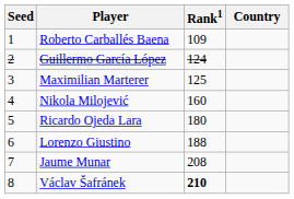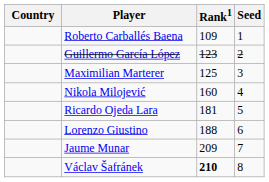 <table class="sortable wikitable">
 <tr>
-<th>Seed</th>
+<th width="70">Country</th>
 <th width="175">Player</th>
 <th>Rank<sup>1</sup></th>
-<th width="70">Country</th>
+<th>Seed</th>
 </tr>
 <tr>
-<td>1</td>
+<td></td>
 <td><a href='#'>Roberto Carballés Baena</a></td>
 <td>109</td>
-<td></td>
+<td>1</td>
 </tr>
 <tr>
+<td><s></s></td>
+<td><s><a href='#'>Guillermo García López</a></s></td>
+<td><s>123</s></td>
 <td><s>2</s></td>
-<td><s><a href='#'>Guillermo García López</a></s></td>
-<td><s>124</s></td>
-<td><s></s></td>
 </tr>
 <tr>
-<td>3</td>
+<td></td>
 <td><a href='#'>Maximilian Marterer</a></td>
 <td>125</td>
-<td></td>
+<td>3</td>
 </tr>
 <tr>
-<td>4</td>
+<td></td>
 <td><a href='#'>Nikola Milojević</a></td>
 <td>160</td>
-<td></td>
+<td>4</td>
 </tr>
 <tr>
+<td></td>
+<td><a href='#'>Ricardo Ojeda Lara</a></td>
+<td>181</td>
 <td>5</td>
-<td><a href='#'>Ricardo Ojeda Lara</a></td>
-<td>180</td>
-<td></td>
 </tr>
 <tr>
-<td>6</td>
+<td></td>
 <td><a href='#'>Lorenzo Giustino</a></td>
 <td>188</td>
-<td></td>
+<td>6</td>
 </tr>
 <tr>
+<td></td>
+<td><a href='#'>Jaume Munar</a></td>
+<td>209</td>
 <td>7</td>
-<td><a href='#'>Jaume Munar</a></td>
-<td>208</td>
-<td></td>
 </tr>
 <tr>
-<td>8</td>
+<td></td>
 <td><a href='#'>Václav Šafránek</a></td>
 <td><strong>210</strong></td>
-<td></td>
+<td>8</td>
 </tr>
 </table>
